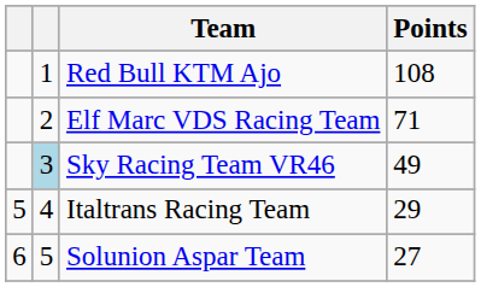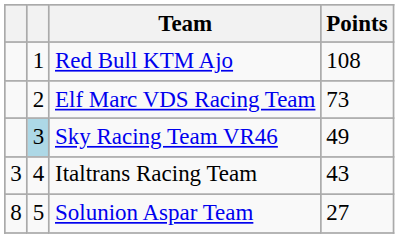 <table class="wikitable" style="font-size: 85%;">
 <tr>
 <th></th>
 <th></th>
 <th>Team</th>
 <th>Points</th>
 </tr>
 <tr>
 <td></td>
 <td align=center>1</td>
 <td> <a href='#'>Red Bull KTM Ajo</a></td>
 <td align=left>108</td>
 </tr>
 <tr>
 <td></td>
 <td align=center>2</td>
 <td> <a href='#'>Elf Marc VDS Racing Team</a></td>
-<td align=left>71</td>
+<td align=left>73</td>
 </tr>
 <tr>
 <td></td>
 <td align=center style="background: lightblue;">3</td>
 <td> <a href='#'>Sky Racing Team VR46</a></td>
 <td align=left>49</td>
 </tr>
 <tr>
-<td> 5</td>
+<td> 3</td>
 <td align=center>4</td>
 <td> Italtrans Racing Team</td>
-<td align=left>29</td>
+<td align=left>43</td>
 </tr>
 <tr>
-<td> 6</td>
+<td> 8</td>
 <td align=center>5</td>
 <td> <a href='#'>Solunion Aspar Team</a></td>
 <td align=left>27</td>
 </tr>
 </table>
